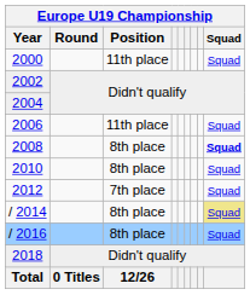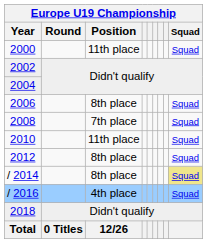 <table class="wikitable" style="text-align: center;">
 <tr>
 <th colspan=9><a href='#'>Europe U19 Championship</a></th>
 </tr>
 <tr>
 <th>Year</th>
 <th>Round</th>
 <th>Position</th>
 <th></th>
 <th></th>
 <th></th>
 <th></th>
 <th></th>
 <th><small>Squad</small></th>
 </tr>
 <tr>
 <td> <a href='#'>2000</a></td>
 <td></td>
 <td>11th place</td>
 <td></td>
 <td></td>
 <td></td>
 <td></td>
 <td></td>
 <td><small> <a href='#'>Squad</a></small></td>
 </tr>
 <tr bgcolor="efefef">
 <td> <a href='#'>2002</a></td>
 <td colspan="9" rowspan="2">Didn't qualify</td>
 </tr>
 <tr bgcolor="efefef">
 <td> <a href='#'>2004</a></td>
 </tr>
 <tr>
 <td> <a href='#'>2006</a></td>
 <td></td>
-<td>11th place</td>
+<td>8th place</td>
 <td></td>
 <td></td>
 <td></td>
 <td></td>
 <td></td>
 <td><small> <a href='#'>Squad</a></small></td>
 </tr>
 <tr>
 <td> <a href='#'>2008</a></td>
 <td></td>
-<td>8th place</td>
+<td>7th place</td>
 <td></td>
 <td></td>
 <td></td>
 <td></td>
 <td></td>
-<td><strong><small> <a href='#'>Squad</a></small></strong></td>
+<td><small> <a href='#'>Squad</a></small></td>
 </tr>
 <tr>
 <td> <a href='#'>2010</a></td>
 <td></td>
-<td>8th place</td>
+<td>11th place</td>
 <td></td>
 <td></td>
 <td></td>
 <td></td>
 <td></td>
 <td><small> <a href='#'>Squad</a></small></td>
 </tr>
 <tr>
 <td> <a href='#'>2012</a></td>
 <td></td>
-<td>7th place</td>
+<td>8th place</td>
 <td></td>
 <td></td>
 <td></td>
 <td></td>
 <td></td>
 <td><small> <a href='#'>Squad</a></small></td>
 </tr>
 <tr>
 <td>/ <a href='#'>2014</a></td>
 <td></td>
 <td>8th place</td>
 <td></td>
 <td></td>
 <td></td>
 <td></td>
 <td></td>
 <td style="background: khaki;"><small> <a href='#'>Squad</a></small></td>
 </tr>
 <tr bgcolor=9acdff>
 <td>/ <a href='#'>2016</a></td>
 <td></td>
-<td>8th place</td>
+<td>4th place</td>
 <td></td>
 <td></td>
 <td></td>
 <td></td>
 <td></td>
 <td><small> <a href='#'>Squad</a></small></td>
 </tr>
 <tr bgcolor="efefef">
 <td> <a href='#'>2018</a></td>
 <td colspan=9>Didn't qualify</td>
 </tr>
 <tr>
 <th>Total</th>
 <th>0 Titles</th>
 <th>12/26</th>
 <th></th>
 <th></th>
 <th></th>
 <th></th>
 <th></th>
 <th></th>
 </tr>
 </table>
